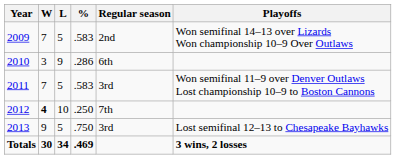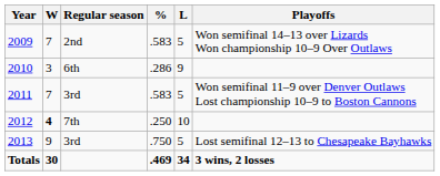 <table class="wikitable">
 <tr>
 <th>Year</th>
 <th>W</th>
+<th>Regular season</th>
+<th>%</th>
 <th>L</th>
-<th>%</th>
-<th>Regular season</th>
 <th>Playoffs</th>
 </tr>
 <tr>
 <td><a href='#'>2009</a></td>
 <td>7</td>
+<td>2nd</td>
+<td>.583</td>
 <td>5</td>
-<td>.583</td>
-<td>2nd</td>
 <td>Won semifinal 14–13 over <a href='#'>Lizards</a> <br> Won championship 10–9 Over <a href='#'>Outlaws</a></td>
 </tr>
 <tr>
 <td><a href='#'>2010</a></td>
 <td>3</td>
+<td>6th</td>
+<td>.286</td>
 <td>9</td>
-<td>.286</td>
-<td>6th</td>
 <td></td>
 </tr>
 <tr>
 <td><a href='#'>2011</a></td>
 <td>7</td>
+<td>3rd</td>
+<td>.583</td>
 <td>5</td>
-<td>.583</td>
-<td>3rd</td>
 <td>Won semifinal 11–9 over <a href='#'>Denver Outlaws</a> <br> Lost championship 10–9 to <a href='#'>Boston Cannons</a></td>
 </tr>
 <tr>
 <td><a href='#'>2012</a></td>
 <td><strong>4</strong></td>
+<td>7th</td>
+<td>.250</td>
 <td>10</td>
-<td>.250</td>
-<td>7th</td>
 <td></td>
 </tr>
 <tr>
 <td><a href='#'>2013</a></td>
 <td>9</td>
+<td>3rd</td>
+<td>.750</td>
 <td>5</td>
-<td>.750</td>
-<td>3rd</td>
 <td>Lost semifinal 12–13 to <a href='#'>Chesapeake Bayhawks</a></td>
 </tr>
 <tr>
 <td><strong>Totals</strong></td>
 <td><strong>30</strong></td>
+<td></td>
+<td><strong>.469</strong></td>
 <td><strong>34</strong></td>
-<td><strong>.469</strong></td>
-<td></td>
 <td><strong>3 wins, 2 losses</strong></td>
 </tr>
 </table>
